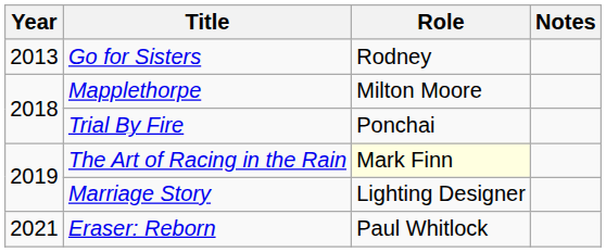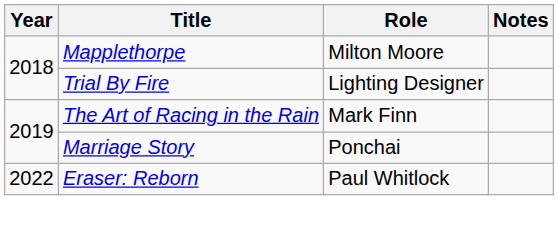 <table class="wikitable sortable">
 <tr>
 <th>Year</th>
 <th>Title</th>
 <th>Role</th>
 <th class="unsortable">Notes</th>
-</tr>
-<tr>
-<td>2013</td>
-<td><em><a href='#'>Go for Sisters</a></em></td>
-<td>Rodney</td>
-<td></td>
 </tr>
 <tr>
 <td rowspan="2">2018</td>
 <td><em><a href='#'>Mapplethorpe</a></em></td>
 <td>Milton Moore</td>
 <td></td>
 </tr>
 <tr>
 <td><a href='#'><em>Trial By Fire</em></a></td>
-<td>Ponchai</td>
+<td>Lighting Designer</td>
 <td></td>
 </tr>
 <tr>
 <td rowspan="2">2019</td>
 <td><a href='#'><em>The Art of Racing in the Rain</em></a></td>
-<td style="background: lightyellow;">Mark Finn</td>
+<td>Mark Finn</td>
 <td></td>
 </tr>
 <tr>
 <td><em><a href='#'>Marriage Story</a></em></td>
-<td>Lighting Designer</td>
+<td>Ponchai</td>
 <td></td>
 </tr>
 <tr>
-<td>2021</td>
+<td>2022</td>
 <td><em><a href='#'>Eraser: Reborn</a></em></td>
 <td>Paul Whitlock</td>
 <td></td>
 </tr>
 </table>
